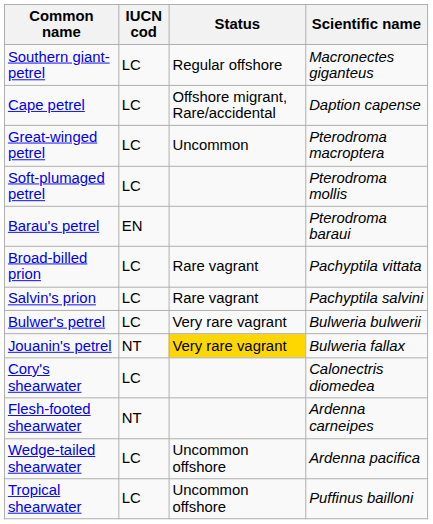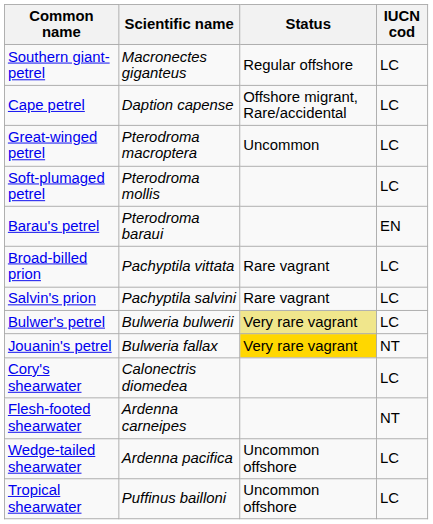 <table width=73% class="wikitable sortable">
 <tr>
 <th width=20%>Common name</th>
+<th width=20%>Scientific name</th>
+<th width=18%>Status</th>
 <th width=5%>IUCN cod</th>
-<th width=18%>Status</th>
-<th width=20%>Scientific name</th>
 </tr>
 <tr>
 <td><a href='#'>Southern giant-petrel</a></td>
+<td><em>Macronectes giganteus</em></td>
+<td>Regular offshore</td>
 <td>LC</td>
-<td>Regular offshore</td>
-<td><em>Macronectes giganteus</em></td>
 </tr>
 <tr>
 <td><a href='#'>Cape petrel</a></td>
+<td><em>Daption capense</em></td>
+<td>Offshore migrant, Rare/accidental</td>
 <td>LC</td>
-<td>Offshore migrant, Rare/accidental</td>
-<td><em>Daption capense</em></td>
 </tr>
 <tr>
 <td><a href='#'>Great-winged petrel</a></td>
+<td><em>Pterodroma macroptera</em></td>
+<td>Uncommon</td>
 <td>LC</td>
-<td>Uncommon</td>
-<td><em>Pterodroma macroptera</em></td>
 </tr>
 <tr>
 <td><a href='#'>Soft-plumaged petrel</a></td>
+<td><em>Pterodroma mollis</em></td>
+<td></td>
 <td>LC</td>
-<td></td>
-<td><em>Pterodroma mollis</em></td>
 </tr>
 <tr>
 <td><a href='#'>Barau's petrel</a></td>
+<td><em>Pterodroma baraui</em></td>
+<td></td>
 <td>EN</td>
-<td></td>
-<td><em>Pterodroma baraui</em></td>
 </tr>
 <tr>
 <td><a href='#'>Broad-billed prion</a></td>
+<td><em>Pachyptila vittata</em></td>
+<td>Rare vagrant</td>
 <td>LC</td>
-<td>Rare vagrant</td>
-<td><em>Pachyptila vittata</em></td>
 </tr>
 <tr>
 <td><a href='#'>Salvin's prion</a></td>
+<td><em>Pachyptila salvini</em></td>
+<td>Rare vagrant</td>
 <td>LC</td>
-<td>Rare vagrant</td>
-<td><em>Pachyptila salvini</em></td>
 </tr>
 <tr>
 <td><a href='#'>Bulwer's petrel</a></td>
+<td><em>Bulweria bulwerii</em></td>
+<td style="background: khaki;">Very rare vagrant</td>
 <td>LC</td>
-<td>Very rare vagrant</td>
-<td><em>Bulweria bulwerii</em></td>
 </tr>
 <tr>
 <td><a href='#'>Jouanin's petrel</a></td>
+<td><em>Bulweria fallax</em></td>
+<td style="background: gold;">Very rare vagrant</td>
 <td>NT</td>
-<td style="background: gold;">Very rare vagrant</td>
-<td><em>Bulweria fallax</em></td>
 </tr>
 <tr>
 <td><a href='#'>Cory's shearwater</a></td>
+<td><em>Calonectris diomedea</em></td>
+<td></td>
 <td>LC</td>
-<td></td>
-<td><em>Calonectris diomedea</em></td>
 </tr>
 <tr>
 <td><a href='#'>Flesh-footed shearwater</a></td>
+<td><em>Ardenna carneipes</em></td>
+<td></td>
 <td>NT</td>
-<td></td>
-<td><em>Ardenna carneipes</em></td>
 </tr>
 <tr>
 <td><a href='#'>Wedge-tailed shearwater</a></td>
+<td><em>Ardenna pacifica</em></td>
+<td>Uncommon offshore</td>
 <td>LC</td>
-<td>Uncommon offshore</td>
-<td><em>Ardenna pacifica</em></td>
 </tr>
 <tr>
 <td><a href='#'>Tropical shearwater</a></td>
+<td><em>Puffinus bailloni</em></td>
+<td>Uncommon offshore</td>
 <td>LC</td>
-<td>Uncommon offshore</td>
-<td><em>Puffinus bailloni</em></td>
 </tr>
 </table>
